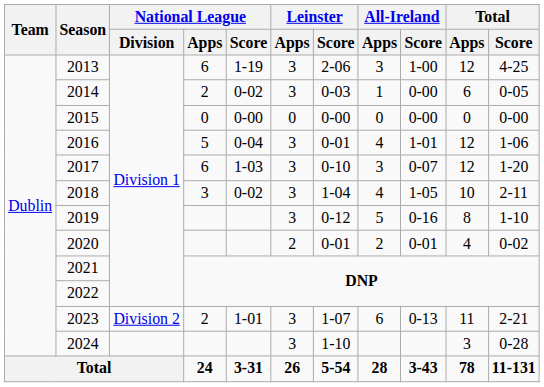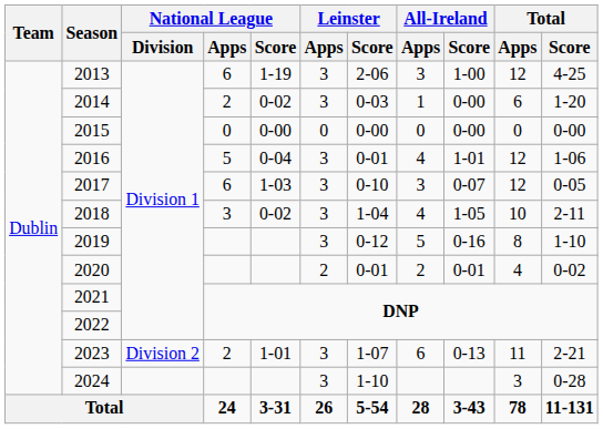 <table class="wikitable" style="text-align:center">
 <tr>
 <th rowspan="2">Team</th>
 <th rowspan="2">Season</th>
 <th colspan="3"><a href='#'>National League</a></th>
 <th colspan="2"><a href='#'>Leinster</a></th>
 <th colspan="2"><a href='#'>All-Ireland</a></th>
 <th colspan="2">Total</th>
 </tr>
 <tr>
 <th>Division</th>
 <th>Apps</th>
 <th>Score</th>
 <th>Apps</th>
 <th>Score</th>
 <th>Apps</th>
 <th>Score</th>
 <th>Apps</th>
 <th>Score</th>
 </tr>
 <tr>
 <td rowspan="12"><a href='#'>Dublin</a></td>
 <td>2013</td>
 <td rowspan="10"><a href='#'>Division 1</a></td>
 <td>6</td>
 <td>1-19</td>
 <td>3</td>
 <td>2-06</td>
 <td>3</td>
 <td>1-00</td>
 <td>12</td>
 <td>4-25</td>
 </tr>
 <tr>
 <td>2014</td>
 <td>2</td>
 <td>0-02</td>
 <td>3</td>
 <td>0-03</td>
 <td>1</td>
 <td>0-00</td>
 <td>6</td>
-<td>0-05</td>
+<td>1-20</td>
 </tr>
 <tr>
 <td>2015</td>
 <td>0</td>
 <td>0-00</td>
 <td>0</td>
 <td>0-00</td>
 <td>0</td>
 <td>0-00</td>
 <td>0</td>
 <td>0-00</td>
 </tr>
 <tr>
 <td>2016</td>
 <td>5</td>
 <td>0-04</td>
 <td>3</td>
 <td>0-01</td>
 <td>4</td>
 <td>1-01</td>
 <td>12</td>
 <td>1-06</td>
 </tr>
 <tr>
 <td>2017</td>
 <td>6</td>
 <td>1-03</td>
 <td>3</td>
 <td>0-10</td>
 <td>3</td>
 <td>0-07</td>
 <td>12</td>
-<td>1-20</td>
+<td>0-05</td>
 </tr>
 <tr>
 <td>2018</td>
 <td>3</td>
 <td>0-02</td>
 <td>3</td>
 <td>1-04</td>
 <td>4</td>
 <td>1-05</td>
 <td>10</td>
 <td>2-11</td>
 </tr>
 <tr>
 <td>2019</td>
 <td></td>
 <td></td>
 <td>3</td>
 <td>0-12</td>
 <td>5</td>
 <td>0-16</td>
 <td>8</td>
 <td>1-10</td>
 </tr>
 <tr>
 <td>2020</td>
 <td></td>
 <td></td>
 <td>2</td>
 <td>0-01</td>
 <td>2</td>
 <td>0-01</td>
 <td>4</td>
 <td>0-02</td>
 </tr>
 <tr>
 <td>2021</td>
 <td colspan="8" rowspan="2"><strong>DNP</strong></td>
 </tr>
 <tr>
 <td>2022</td>
 </tr>
 <tr>
 <td>2023</td>
 <td><a href='#'>Division 2</a></td>
 <td>2</td>
 <td>1-01</td>
 <td>3</td>
 <td>1-07</td>
 <td>6</td>
 <td>0-13</td>
 <td>11</td>
 <td>2-21</td>
 </tr>
 <tr>
 <td>2024</td>
 <td></td>
 <td></td>
 <td></td>
 <td>3</td>
 <td>1-10</td>
 <td></td>
 <td></td>
 <td>3</td>
 <td>0-28</td>
 </tr>
 <tr>
 <th colspan="3">Total</th>
 <td><strong>24</strong></td>
 <td><strong>3-31</strong></td>
 <td><strong>26</strong></td>
 <td><strong>5-54</strong></td>
 <td><strong>28</strong></td>
 <td><strong>3-43</strong></td>
 <td><strong>78</strong></td>
 <td><strong>11-131</strong></td>
 </tr>
 </table>
